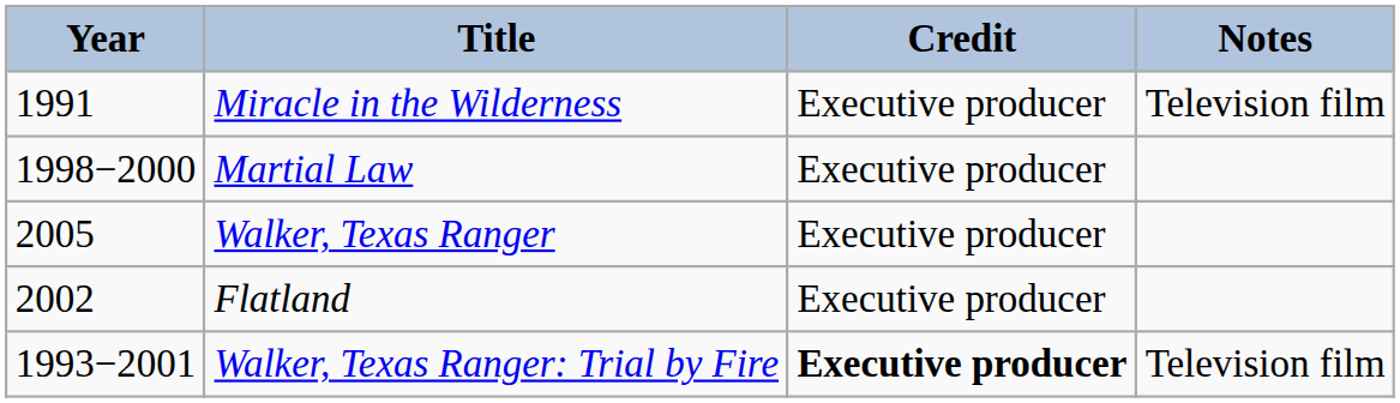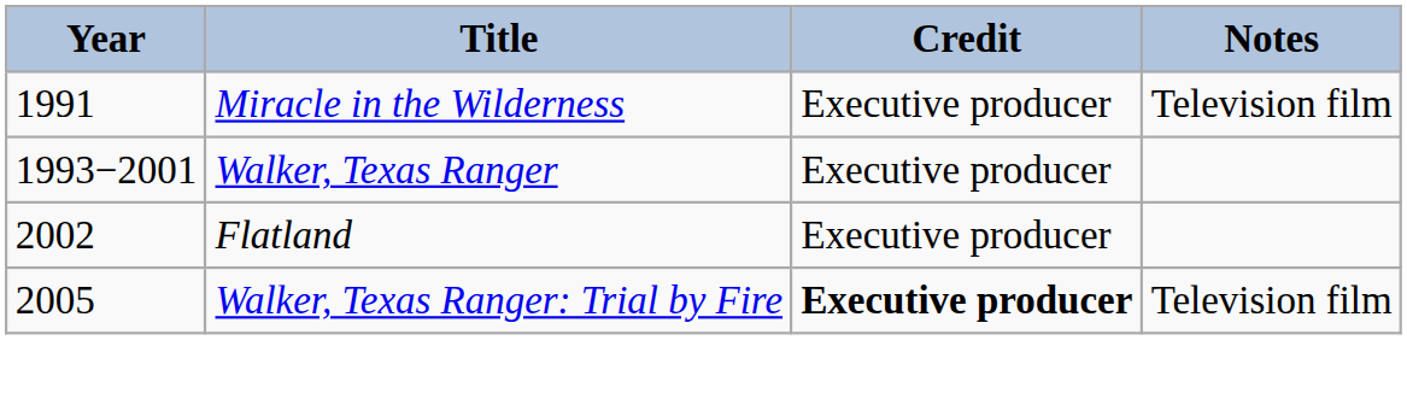 <table class="wikitable" style="font-size:95%;">
 <tr>
 <th style="background:#B0C4DE;">Year</th>
 <th style="background:#B0C4DE;">Title</th>
 <th style="background:#B0C4DE;">Credit</th>
 <th style="background:#B0C4DE;">Notes</th>
 </tr>
 <tr>
 <td>1991</td>
 <td><em><a href='#'>Miracle in the Wilderness</a></em></td>
 <td>Executive producer</td>
 <td>Television film</td>
 </tr>
 <tr>
-<td>1998−2000</td>
-<td><em><a href='#'>Martial Law</a></em></td>
-<td>Executive producer</td>
-<td></td>
-</tr>
-<tr>
-<td>2005</td>
+<td>1993−2001</td>
 <td><em><a href='#'>Walker, Texas Ranger</a></em></td>
 <td>Executive producer</td>
 <td></td>
 </tr>
 <tr>
 <td>2002</td>
 <td><em>Flatland</em></td>
 <td>Executive producer</td>
 <td></td>
 </tr>
 <tr>
-<td>1993−2001</td>
+<td>2005</td>
 <td><em><a href='#'>Walker, Texas Ranger: Trial by Fire</a></em></td>
 <td><strong>Executive producer</strong></td>
 <td>Television film</td>
 </tr>
 </table>
